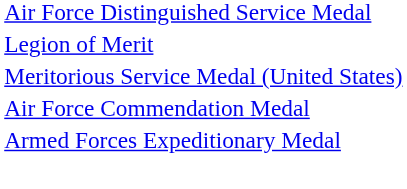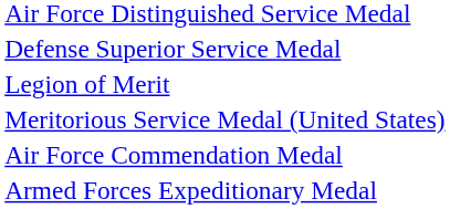 <table>
 <tr>
 <td></td>
 <td><a href='#'>Air Force Distinguished Service Medal</a></td>
+</tr>
+<tr>
+<td></td>
+<td><a href='#'>Defense Superior Service Medal</a></td>
 </tr>
 <tr>
 <td></td>
 <td><a href='#'>Legion of Merit</a></td>
 </tr>
 <tr>
 <td></td>
 <td><a href='#'>Meritorious Service Medal (United States)</a></td>
 </tr>
 <tr>
 <td></td>
 <td><a href='#'>Air Force Commendation Medal</a></td>
 </tr>
 <tr>
 <td></td>
 <td><a href='#'>Armed Forces Expeditionary Medal</a></td>
 </tr>
 </table>
